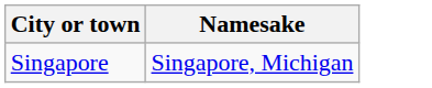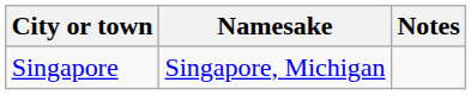 <table class="wikitable">
 <tr>
 <th>City or town</th>
 <th>Namesake</th>
+<th>Notes</th>
 </tr>
 <tr>
 <td><a href='#'>Singapore</a></td>
 <td><a href='#'>Singapore, Michigan</a></td>
+<td></td>
 </tr>
 </table>
